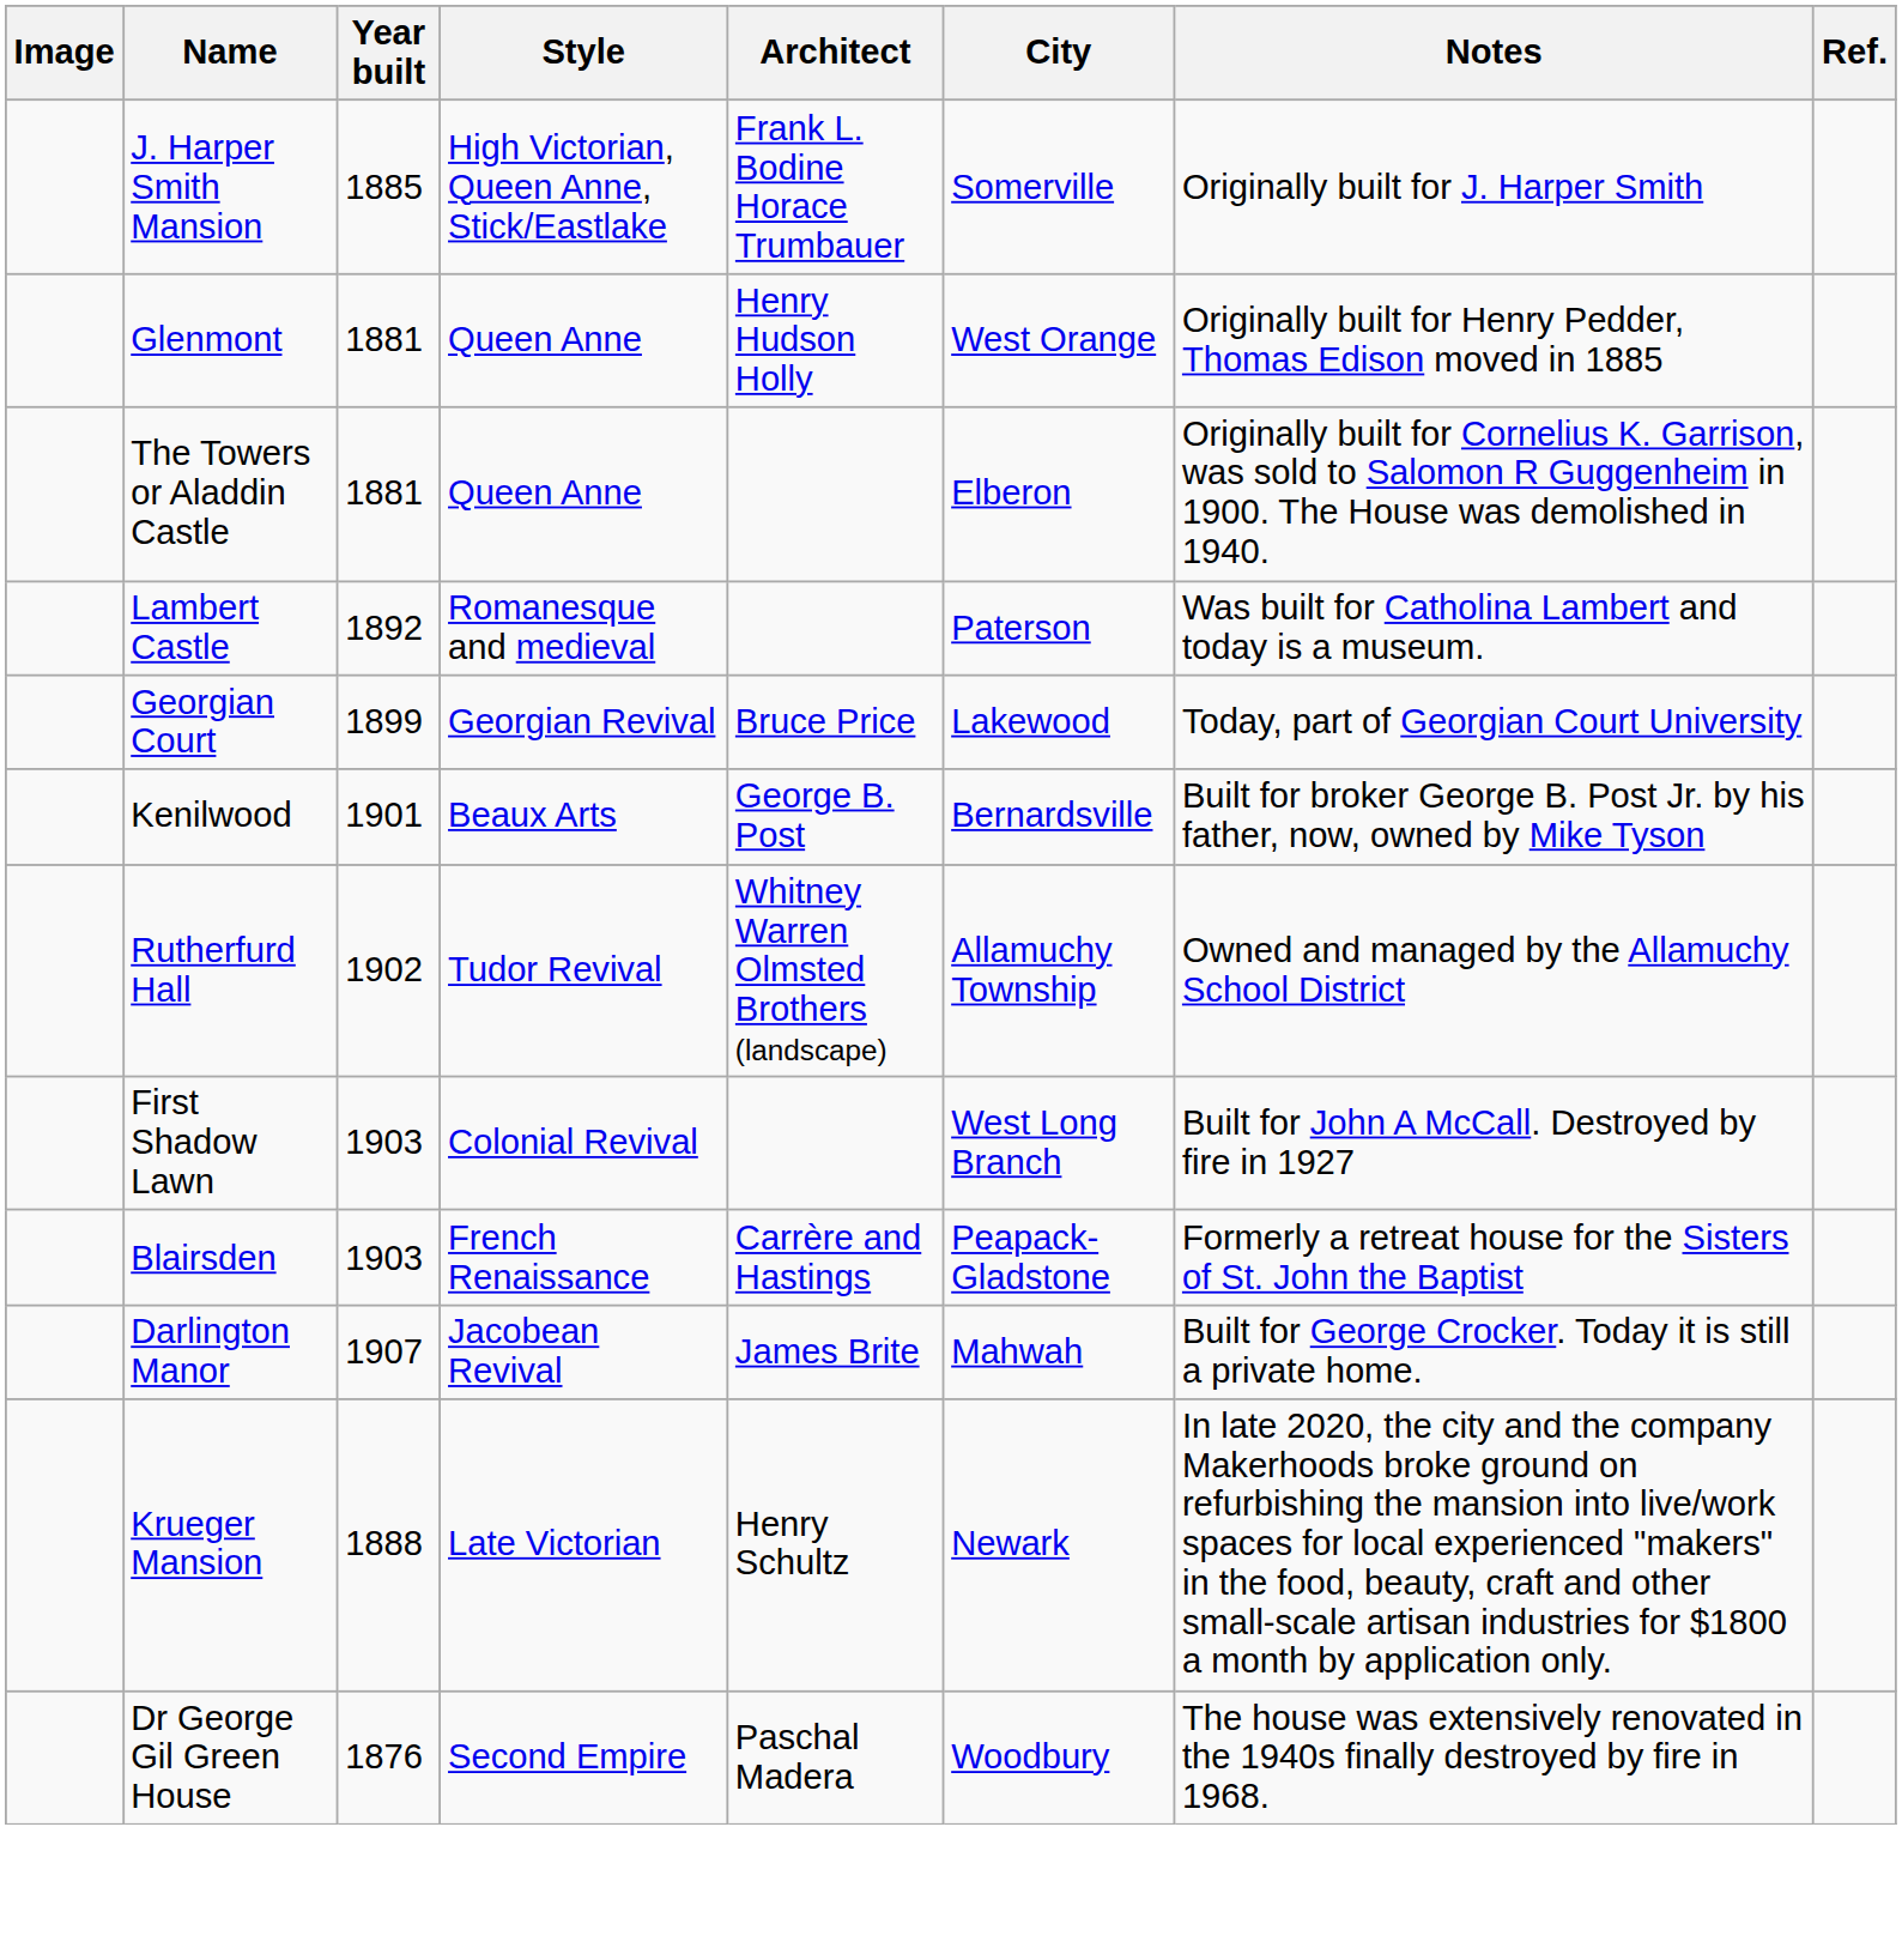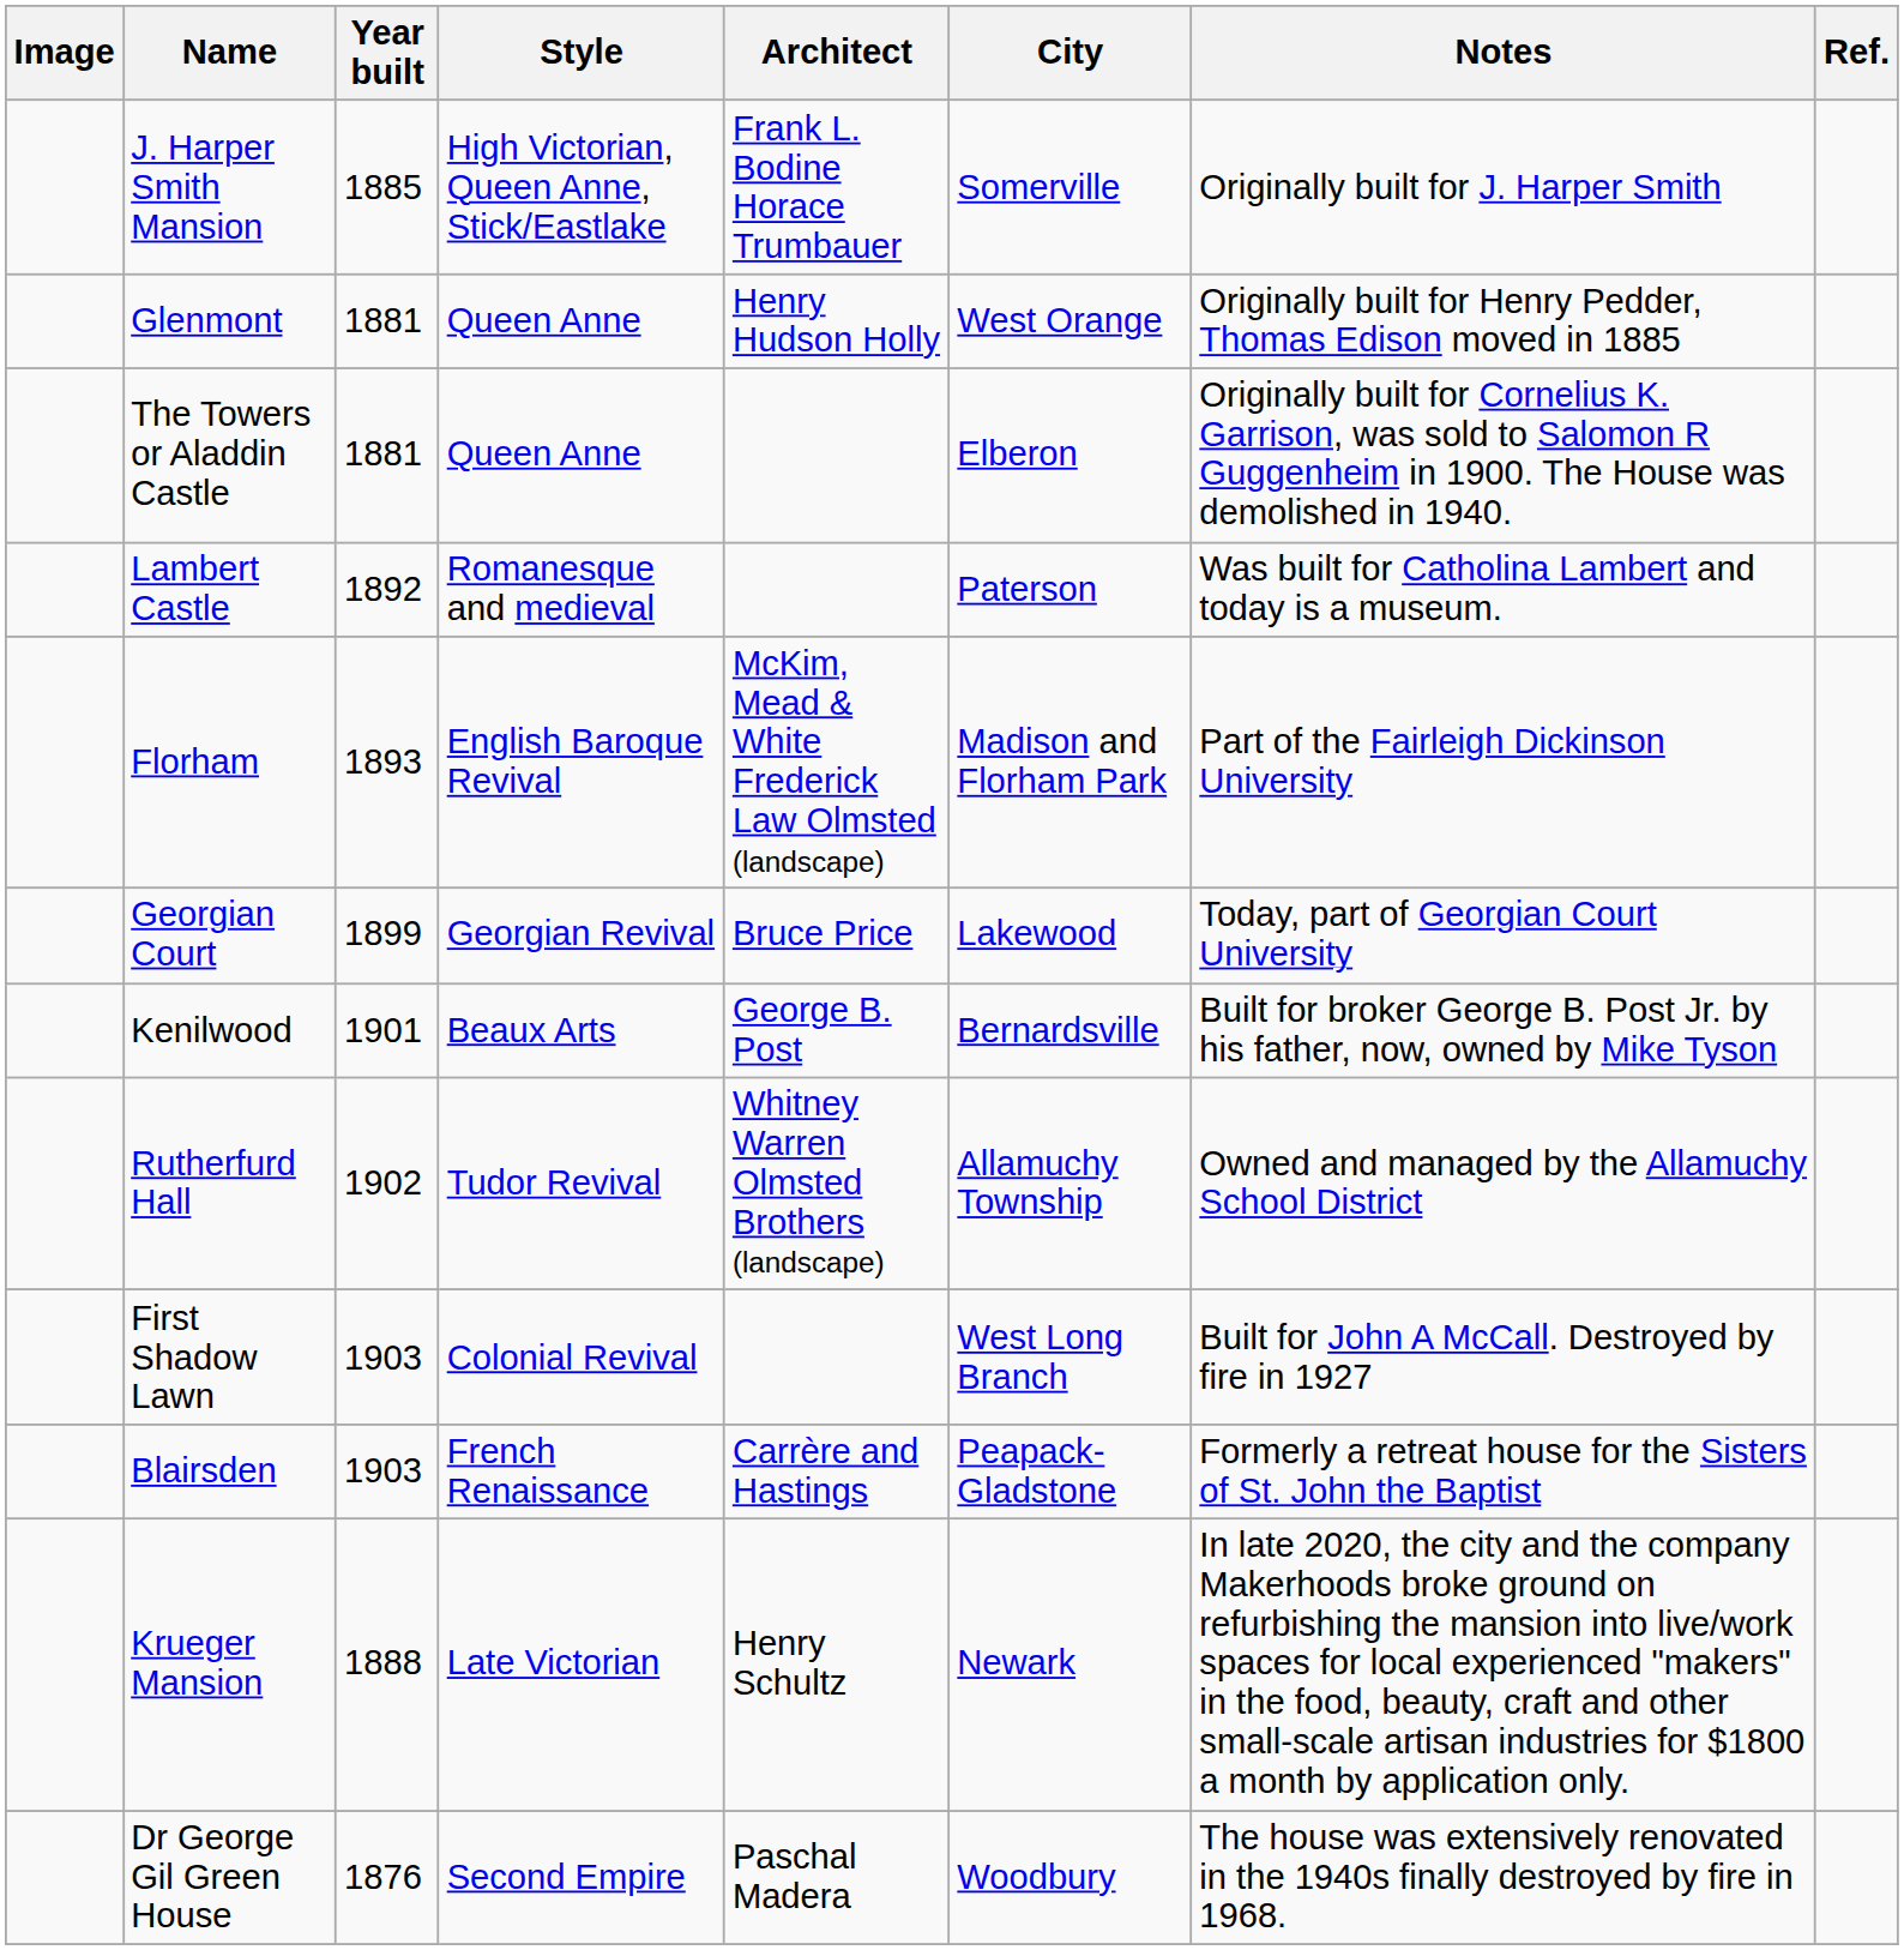 <table class="sortable wikitable">
 <tr>
 <th>Image</th>
 <th>Name</th>
 <th>Year built</th>
 <th>Style</th>
 <th>Architect</th>
 <th>City</th>
 <th>Notes</th>
 <th>Ref.</th>
 </tr>
 <tr>
 <td></td>
 <td><a href='#'>J. Harper Smith Mansion</a></td>
 <td>1885</td>
 <td><a href='#'>High Victorian</a>, <a href='#'>Queen Anne</a>, <a href='#'>Stick/Eastlake</a></td>
 <td><a href='#'>Frank L. Bodine</a><br><a href='#'>Horace Trumbauer</a></td>
 <td><a href='#'>Somerville</a></td>
 <td>Originally built for <a href='#'>J. Harper Smith</a></td>
 <td></td>
 </tr>
 <tr>
 <td></td>
 <td><a href='#'>Glenmont</a></td>
 <td>1881</td>
 <td><a href='#'>Queen Anne</a></td>
 <td><a href='#'>Henry Hudson Holly</a></td>
 <td><a href='#'>West Orange</a></td>
 <td>Originally built for Henry Pedder, <a href='#'>Thomas Edison</a> moved in 1885</td>
 <td></td>
 </tr>
 <tr>
 <td></td>
 <td>The Towers or Aladdin Castle</td>
 <td>1881</td>
 <td><a href='#'>Queen Anne</a></td>
 <td></td>
 <td><a href='#'>Elberon</a></td>
 <td>Originally built for <a href='#'>Cornelius K. Garrison</a>, was sold to <a href='#'>Salomon R Guggenheim</a> in 1900. The House was demolished in 1940.</td>
 <td></td>
 </tr>
 <tr>
 <td></td>
 <td><a href='#'>Lambert Castle</a></td>
 <td>1892</td>
 <td><a href='#'>Romanesque</a> and <a href='#'>medieval</a></td>
 <td></td>
 <td><a href='#'>Paterson</a></td>
 <td>Was built for <a href='#'>Catholina Lambert</a> and today is a museum.</td>
+<td></td>
+</tr>
+<tr>
+<td style="text-align:center;"><br><small></small></td>
+<td><a href='#'>Florham</a></td>
+<td>1893</td>
+<td><a href='#'>English Baroque Revival</a></td>
+<td><a href='#'>McKim, Mead & White</a><br><a href='#'>Frederick Law Olmsted</a> <small>(landscape)</small></td>
+<td><a href='#'>Madison</a> and <a href='#'>Florham Park</a></td>
+<td>Part of the <a href='#'>Fairleigh Dickinson University</a></td>
 <td></td>
 </tr>
 <tr>
 <td style="text-align:center;"><br><small></small></td>
 <td><a href='#'>Georgian Court</a></td>
 <td>1899</td>
 <td><a href='#'>Georgian Revival</a></td>
 <td><a href='#'>Bruce Price</a></td>
 <td><a href='#'>Lakewood</a></td>
 <td>Today, part of <a href='#'>Georgian Court University</a></td>
 <td></td>
 </tr>
 <tr>
 <td></td>
 <td>Kenilwood</td>
 <td>1901</td>
 <td><a href='#'>Beaux Arts</a></td>
 <td><a href='#'>George B. Post</a></td>
 <td><a href='#'>Bernardsville</a></td>
 <td>Built for broker George B. Post Jr. by his father, now, owned by <a href='#'>Mike Tyson</a></td>
 <td></td>
 </tr>
 <tr>
 <td style="text-align:center;"><br><small></small></td>
 <td><a href='#'>Rutherfurd Hall</a></td>
 <td>1902</td>
 <td><a href='#'>Tudor Revival</a></td>
 <td><a href='#'>Whitney Warren</a><br><a href='#'>Olmsted Brothers</a> <small>(landscape)</small></td>
 <td><a href='#'>Allamuchy Township</a></td>
 <td>Owned and managed by the <a href='#'>Allamuchy School District</a></td>
 <td></td>
 </tr>
 <tr>
 <td></td>
 <td>First Shadow Lawn</td>
 <td>1903</td>
 <td><a href='#'>Colonial Revival</a></td>
 <td></td>
 <td><a href='#'>West Long Branch</a></td>
 <td>Built for <a href='#'>John A McCall</a>. Destroyed by fire in 1927</td>
 <td></td>
 </tr>
 <tr>
 <td style="text-align:center;"><br><small></small></td>
 <td><a href='#'>Blairsden</a></td>
 <td>1903</td>
 <td><a href='#'>French Renaissance</a></td>
 <td><a href='#'>Carrère and Hastings</a></td>
 <td><a href='#'>Peapack-Gladstone</a></td>
 <td>Formerly a retreat house for the <a href='#'>Sisters of St. John the Baptist</a></td>
 <td></td>
 </tr>
 <tr>
 <td></td>
-<td><a href='#'>Darlington Manor</a></td>
-<td>1907</td>
-<td><a href='#'>Jacobean Revival</a></td>
-<td><a href='#'>James Brite</a></td>
-<td><a href='#'>Mahwah</a></td>
-<td>Built for <a href='#'>George Crocker</a>. Today it is still a private home.</td>
-<td></td>
-</tr>
-<tr>
-<td></td>
 <td><a href='#'>Krueger Mansion</a></td>
 <td>1888</td>
 <td><a href='#'>Late Victorian</a></td>
 <td>Henry Schultz</td>
 <td><a href='#'>Newark</a></td>
 <td>In late 2020, the city and the company Makerhoods broke ground on refurbishing the mansion into live/work spaces for local experienced "makers" in the food, beauty, craft and other small-scale artisan industries for $1800 a month by application only.</td>
 <td></td>
 </tr>
 <tr>
 <td></td>
 <td>Dr George Gil Green House</td>
 <td>1876</td>
 <td><a href='#'>Second Empire</a></td>
 <td>Paschal Madera</td>
 <td><a href='#'>Woodbury</a></td>
 <td>The house was extensively renovated in the 1940s finally destroyed by fire in 1968.</td>
 <td></td>
 </tr>
 </table>
